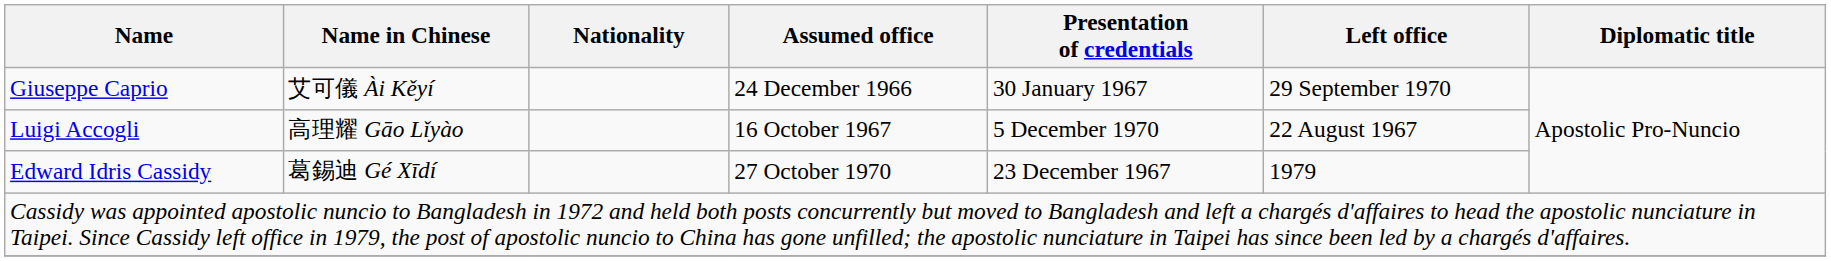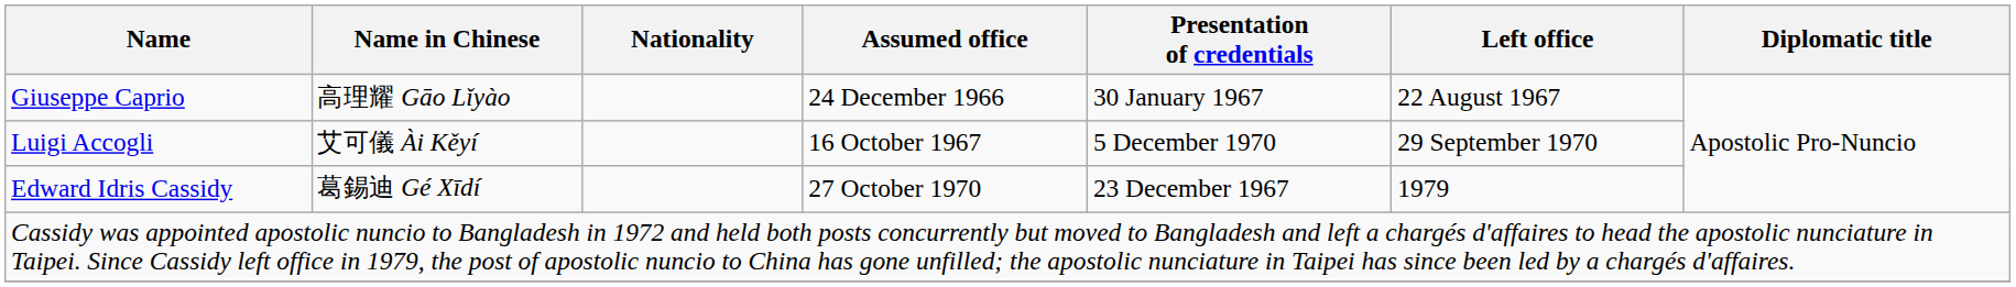 <table class="wikitable">
 <tr>
 <th>Name</th>
 <th>Name in Chinese</th>
 <th>Nationality</th>
 <th>Assumed office</th>
 <th>Presentation<br>of <a href='#'>credentials</a></th>
 <th>Left office</th>
 <th>Diplomatic title</th>
 </tr>
 <tr>
 <td><a href='#'>Giuseppe Caprio</a></td>
-<td>艾可儀 <em>Ài Kěyí</em></td>
+<td>高理耀 <em>Gāo Lǐyào</em></td>
 <td></td>
 <td>24 December 1966</td>
 <td>30 January 1967</td>
-<td>29 September 1970</td>
+<td>22 August 1967</td>
 <td rowspan="3">Apostolic Pro-Nuncio</td>
 </tr>
 <tr>
 <td><a href='#'>Luigi Accogli</a></td>
-<td>高理耀 <em>Gāo Lǐyào</em></td>
+<td>艾可儀 <em>Ài Kěyí</em></td>
 <td></td>
 <td>16 October 1967</td>
 <td>5 December 1970</td>
-<td>22 August 1967</td>
+<td>29 September 1970</td>
 </tr>
 <tr>
 <td><a href='#'>Edward Idris Cassidy</a></td>
 <td>葛錫迪 <em>Gé Xīdí</em></td>
 <td></td>
 <td>27 October 1970</td>
 <td>23 December 1967</td>
 <td>1979</td>
 </tr>
 <tr>
 <td colspan="8"><em>Cassidy was appointed apostolic nuncio to Bangladesh in 1972 and held both posts concurrently but moved to Bangladesh and left a chargés d'affaires to head the apostolic nunciature in Taipei.</em> <em>Since Cassidy left office in 1979, the post of apostolic nuncio to China has gone unfilled; the apostolic nunciature in Taipei has since been led by a chargés d'affaires.</em></td>
 </tr>
 <tr>
 </tr>
 </table>
